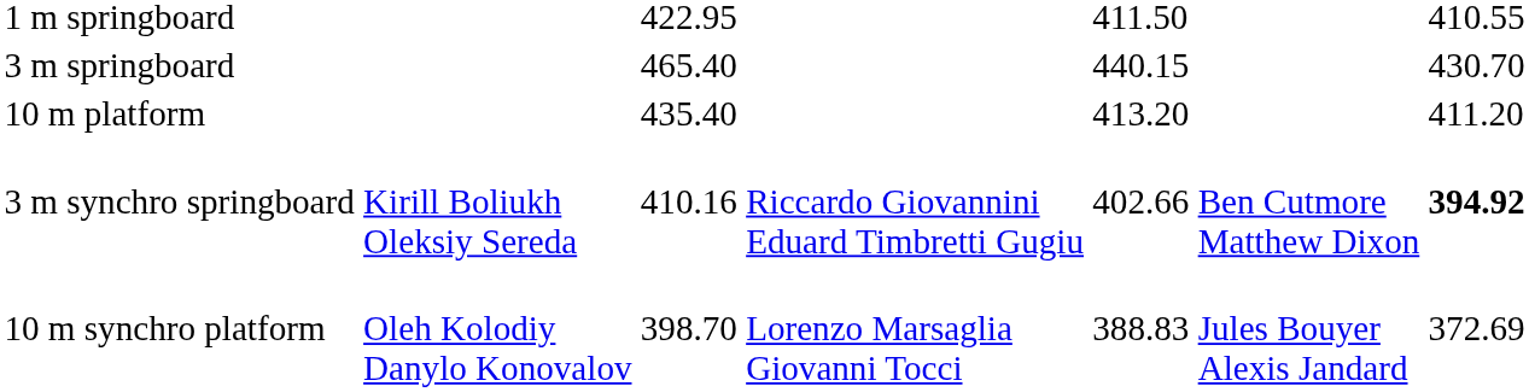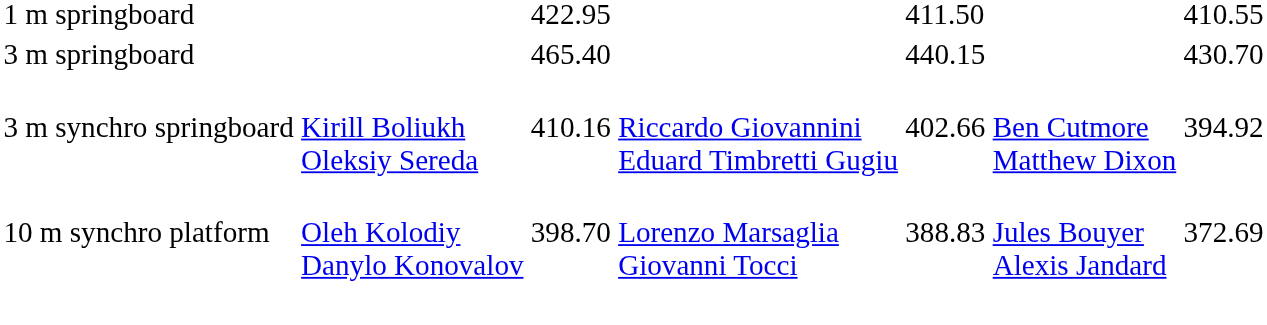 <table>
 <tr>
 <td>1 m springboard<br></td>
 <td></td>
 <td>422.95</td>
 <td></td>
 <td>411.50</td>
 <td></td>
 <td>410.55</td>
 </tr>
 <tr>
 <td>3 m springboard<br></td>
 <td></td>
 <td>465.40</td>
 <td></td>
 <td>440.15</td>
 <td></td>
 <td>430.70</td>
 </tr>
 <tr>
-<td>10 m platform<br></td>
-<td></td>
-<td>435.40</td>
-<td></td>
-<td>413.20</td>
-<td></td>
-<td>411.20</td>
-</tr>
-<tr>
 <td>3 m synchro springboard<br></td>
 <td><br><a href='#'>Kirill Boliukh</a><br><a href='#'>Oleksiy Sereda</a></td>
 <td>410.16</td>
 <td><br><a href='#'>Riccardo Giovannini</a><br><a href='#'>Eduard Timbretti Gugiu</a></td>
 <td>402.66</td>
 <td><br><a href='#'>Ben Cutmore</a><br><a href='#'>Matthew Dixon</a></td>
-<td><strong>394.92</strong></td>
+<td>394.92</td>
 </tr>
 <tr>
 <td>10 m synchro platform<br></td>
 <td><br><a href='#'>Oleh Kolodiy</a><br><a href='#'>Danylo Konovalov</a></td>
 <td>398.70</td>
 <td><br><a href='#'>Lorenzo Marsaglia</a><br><a href='#'>Giovanni Tocci</a></td>
 <td>388.83</td>
 <td><br><a href='#'>Jules Bouyer</a><br><a href='#'>Alexis Jandard</a></td>
 <td>372.69</td>
 </tr>
 </table>
